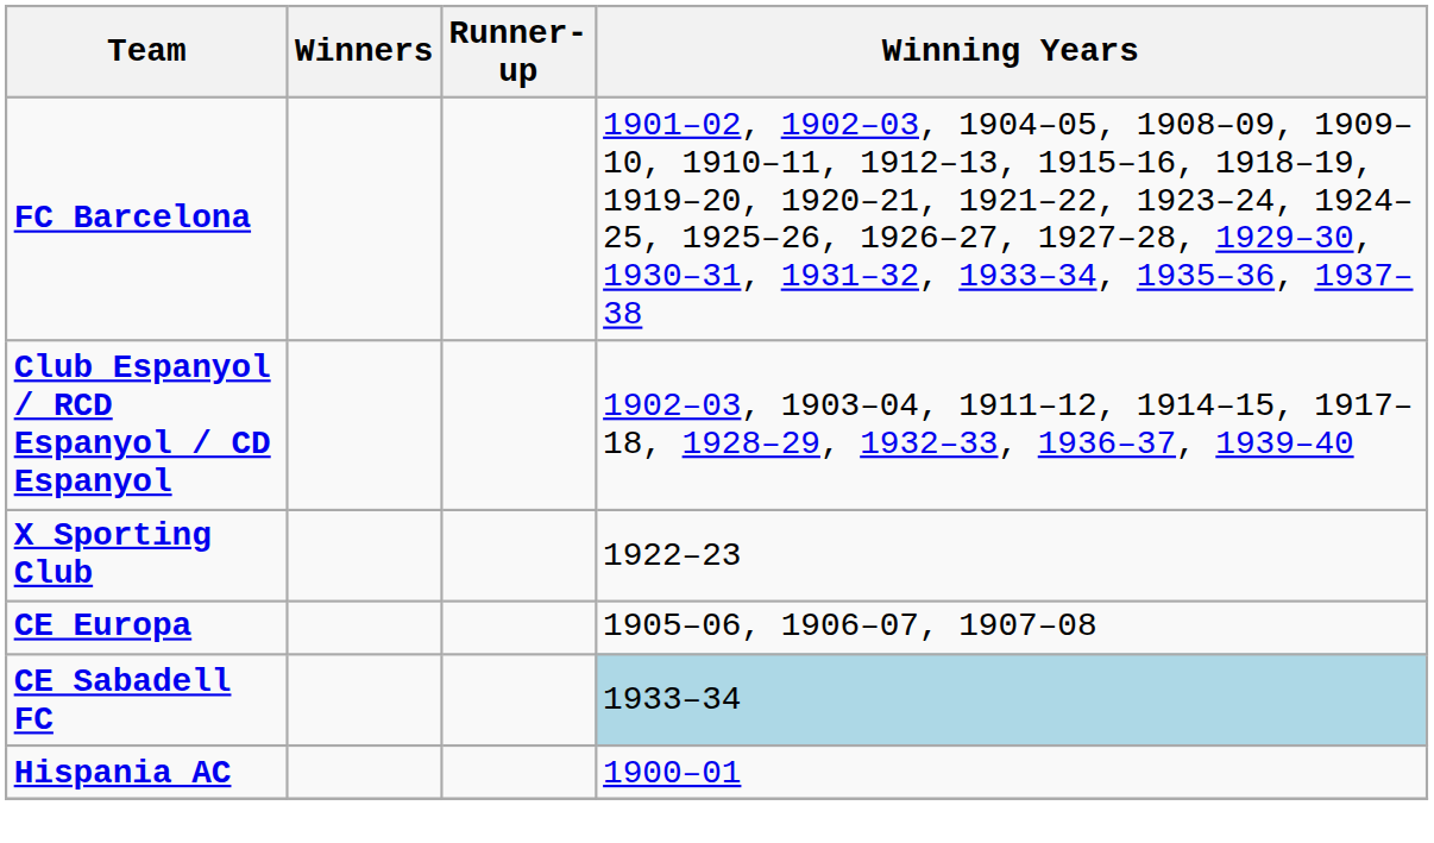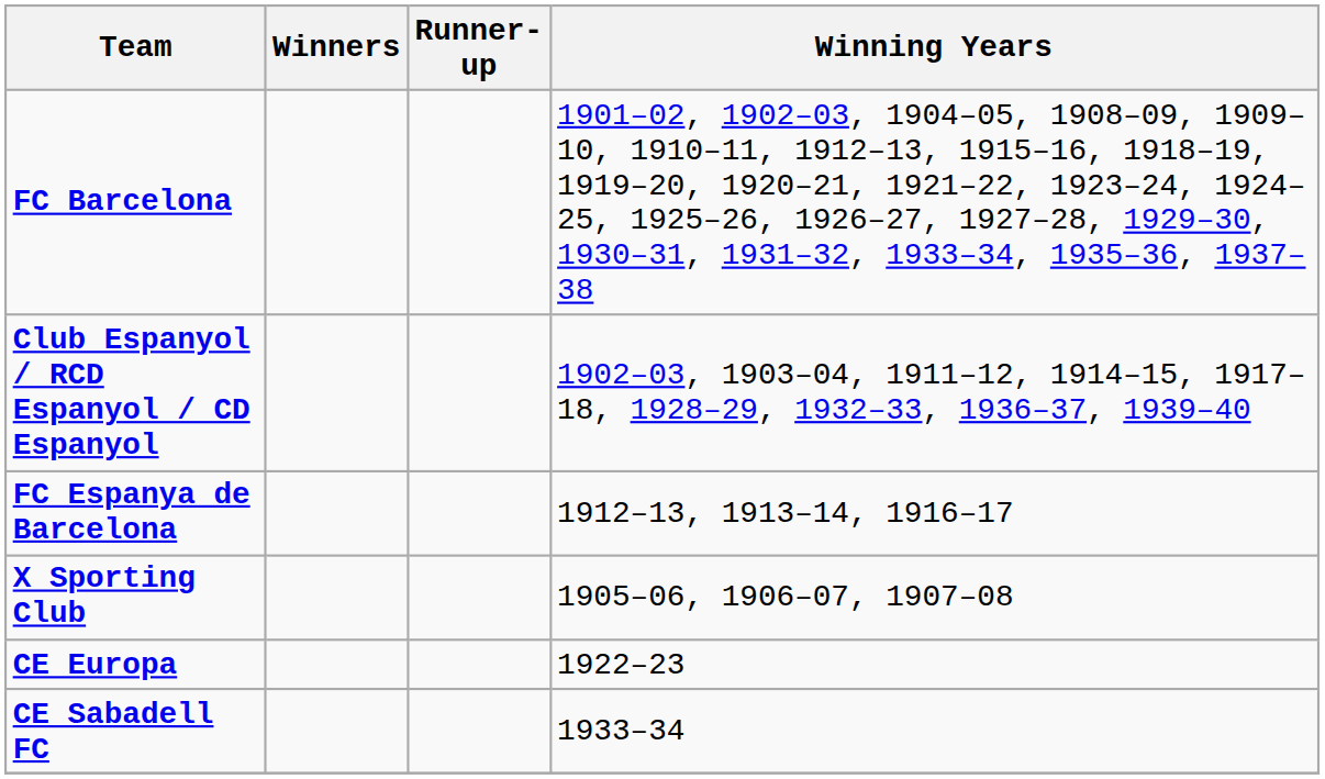 <table class="wikitable sortable" style="width:90%;">
 <tr>
 <th style="width:20%;">Team</th>
 <th style="width:10%;">Winners</th>
 <th style="width:10%;">Runner-up</th>
 <th style="width:180%;">Winning Years</th>
 </tr>
 <tr>
 <td><strong><a href='#'>FC Barcelona</a></strong></td>
 <td></td>
 <td></td>
 <td><a href='#'>1901–02</a>, <a href='#'>1902–03</a>, 1904–05, 1908–09, 1909–10, 1910–11, 1912–13, 1915–16, 1918–19, 1919–20, 1920–21, 1921–22, 1923–24, 1924–25, 1925–26, 1926–27, 1927–28, <a href='#'>1929–30</a>, <a href='#'>1930–31</a>, <a href='#'>1931–32</a>, <a href='#'>1933–34</a>, <a href='#'>1935–36</a>, <a href='#'>1937–38</a></td>
 </tr>
 <tr>
 <td><strong><a href='#'>Club Espanyol / RCD Espanyol / CD Espanyol</a></strong></td>
 <td></td>
 <td></td>
 <td><a href='#'>1902–03</a>, 1903–04, 1911–12, 1914–15, 1917–18, <a href='#'>1928–29</a>, <a href='#'>1932–33</a>, <a href='#'>1936–37</a>, <a href='#'>1939–40</a></td>
 </tr>
 <tr>
+<td><strong><a href='#'>FC Espanya de Barcelona</a></strong></td>
+<td></td>
+<td></td>
+<td>1912–13, 1913–14, 1916–17</td>
+</tr>
+<tr>
 <td><strong><a href='#'>X Sporting Club</a></strong></td>
+<td></td>
+<td></td>
+<td>1905–06, 1906–07, 1907–08</td>
+</tr>
+<tr>
+<td><strong><a href='#'>CE Europa</a></strong></td>
 <td></td>
 <td></td>
 <td>1922–23</td>
 </tr>
 <tr>
-<td><strong><a href='#'>CE Europa</a></strong></td>
-<td></td>
-<td></td>
-<td>1905–06, 1906–07, 1907–08</td>
-</tr>
-<tr>
 <td><strong><a href='#'>CE Sabadell FC</a></strong></td>
 <td></td>
 <td></td>
-<td style="background: lightblue;">1933–34</td>
-</tr>
-<tr>
-<td><strong><a href='#'>Hispania AC</a></strong></td>
-<td></td>
-<td></td>
-<td><a href='#'>1900–01</a></td>
+<td>1933–34</td>
 </tr>
 <tr>
 </tr>
 </table>
